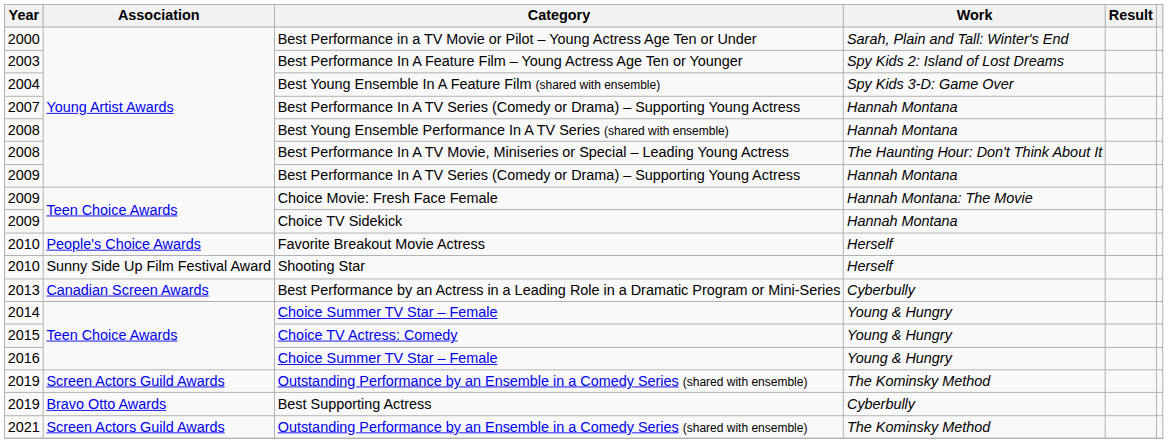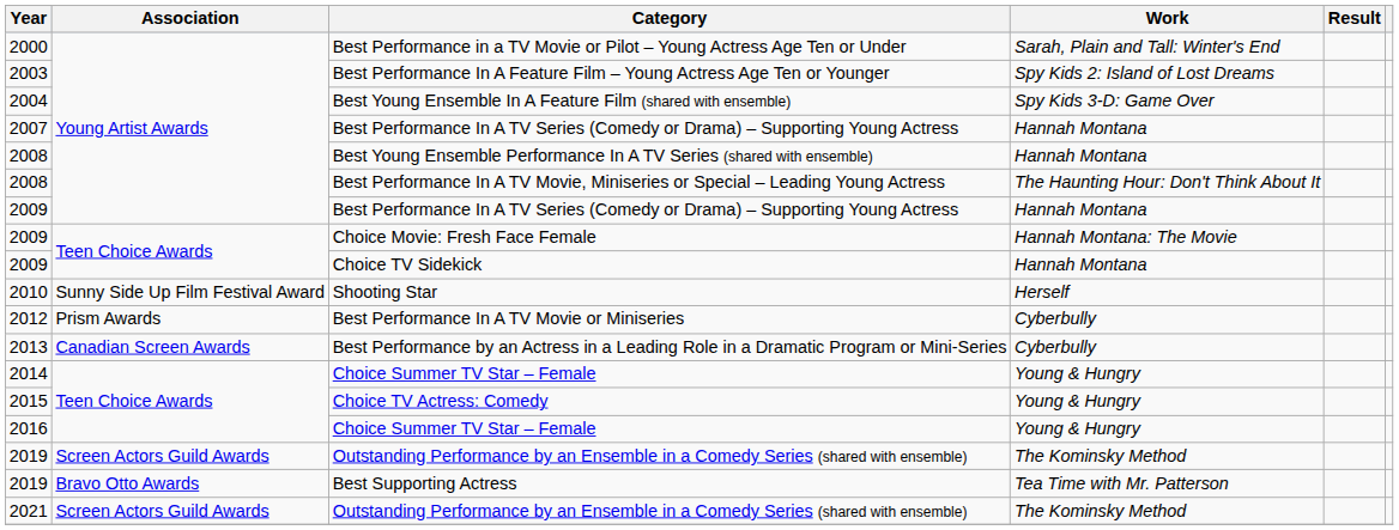 <table class="wikitable">
 <tr style="background:#b0c4de; text-align:center;">
 <th>Year</th>
 <th>Association</th>
 <th>Category</th>
 <th>Work</th>
 <th>Result</th>
 <th></th>
 </tr>
 <tr>
 <td>2000</td>
 <td rowspan="7"><a href='#'>Young Artist Awards</a></td>
 <td>Best Performance in a TV Movie or Pilot – Young Actress Age Ten or Under</td>
 <td><em>Sarah, Plain and Tall: Winter's End</em></td>
 <td></td>
 <td></td>
 </tr>
 <tr>
 <td>2003</td>
 <td>Best Performance In A Feature Film – Young Actress Age Ten or Younger</td>
 <td><em>Spy Kids 2: Island of Lost Dreams</em></td>
 <td></td>
 <td></td>
 </tr>
 <tr>
 <td>2004</td>
 <td>Best Young Ensemble In A Feature Film <small>(shared with ensemble)</small></td>
 <td><em>Spy Kids 3-D: Game Over</em></td>
 <td></td>
 <td></td>
 </tr>
 <tr>
 <td>2007</td>
 <td>Best Performance In A TV Series (Comedy or Drama) – Supporting Young Actress</td>
 <td><em>Hannah Montana</em></td>
 <td></td>
 <td></td>
 </tr>
 <tr>
 <td>2008</td>
 <td>Best Young Ensemble Performance In A TV Series  <small>(shared with ensemble)</small></td>
 <td><em>Hannah Montana</em></td>
 <td></td>
 <td></td>
 </tr>
 <tr>
 <td>2008</td>
 <td>Best Performance In A TV Movie, Miniseries or Special – Leading Young Actress</td>
 <td><em>The Haunting Hour: Don't Think About It</em></td>
 <td></td>
 <td></td>
 </tr>
 <tr>
 <td>2009</td>
 <td>Best Performance In A TV Series (Comedy or Drama) – Supporting Young Actress</td>
 <td><em>Hannah Montana</em></td>
 <td></td>
 <td></td>
 </tr>
 <tr>
 <td>2009</td>
 <td rowspan="2"><a href='#'>Teen Choice Awards</a></td>
 <td>Choice Movie: Fresh Face Female</td>
 <td><em>Hannah Montana: The Movie</em></td>
 <td></td>
 <td></td>
 </tr>
 <tr>
 <td>2009</td>
 <td>Choice TV Sidekick</td>
 <td><em>Hannah Montana</em></td>
 <td></td>
 <td></td>
 </tr>
 <tr>
 <td>2010</td>
-<td><a href='#'>People's Choice Awards</a></td>
-<td>Favorite Breakout Movie Actress</td>
+<td>Sunny Side Up Film Festival Award</td>
+<td>Shooting Star</td>
 <td><em>Herself</em></td>
 <td></td>
 <td></td>
 </tr>
 <tr>
-<td>2010</td>
-<td>Sunny Side Up Film Festival Award</td>
-<td>Shooting Star</td>
-<td><em>Herself</em></td>
+<td>2012</td>
+<td>Prism Awards</td>
+<td>Best Performance In A TV Movie or Miniseries</td>
+<td><em>Cyberbully</em></td>
 <td></td>
 <td></td>
 </tr>
 <tr>
 <td>2013</td>
 <td><a href='#'>Canadian Screen Awards</a></td>
 <td>Best Performance by an Actress in a Leading Role in a Dramatic Program or Mini-Series</td>
 <td><em>Cyberbully</em></td>
 <td></td>
 <td></td>
 </tr>
 <tr>
 <td>2014</td>
 <td rowspan="3"><a href='#'>Teen Choice Awards</a></td>
 <td><a href='#'>Choice Summer TV Star – Female</a></td>
 <td><em>Young & Hungry</em></td>
 <td></td>
 <td></td>
 </tr>
 <tr>
 <td>2015</td>
 <td><a href='#'>Choice TV Actress: Comedy</a></td>
 <td><em>Young & Hungry</em></td>
 <td></td>
 <td></td>
 </tr>
 <tr>
 <td>2016</td>
 <td><a href='#'>Choice Summer TV Star – Female</a></td>
 <td><em>Young & Hungry</em></td>
 <td></td>
 <td></td>
 </tr>
 <tr>
 <td>2019</td>
 <td><a href='#'>Screen Actors Guild Awards</a></td>
 <td><a href='#'>Outstanding Performance by an Ensemble in a Comedy Series</a> <small>(shared with ensemble)</small></td>
 <td><em>The Kominsky Method</em></td>
 <td></td>
 <td></td>
 </tr>
 <tr>
 <td>2019</td>
 <td><a href='#'>Bravo Otto Awards</a></td>
 <td>Best Supporting Actress</td>
-<td><em>Cyberbully</em></td>
+<td><em>Tea Time with Mr. Patterson</em></td>
 <td></td>
 <td></td>
 </tr>
 <tr>
 <td>2021</td>
 <td><a href='#'>Screen Actors Guild Awards</a></td>
 <td><a href='#'>Outstanding Performance by an Ensemble in a Comedy Series</a> <small>(shared with ensemble)</small></td>
 <td><em>The Kominsky Method</em></td>
 <td></td>
 <td></td>
 </tr>
 <tr>
 </tr>
 </table>
